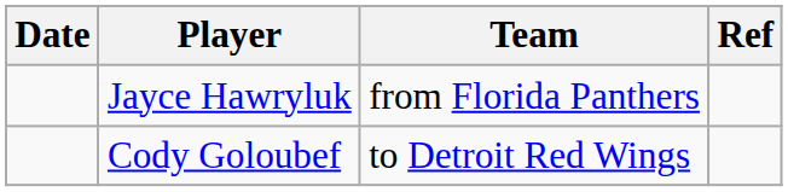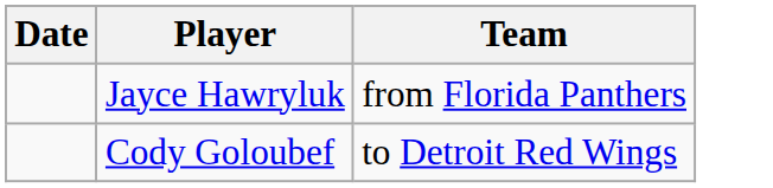 <table class="wikitable">
 <tr>
 <th>Date</th>
 <th>Player</th>
 <th>Team</th>
-<th>Ref</th>
 </tr>
 <tr>
 <td></td>
 <td><a href='#'>Jayce Hawryluk</a></td>
 <td>from <a href='#'>Florida Panthers</a></td>
-<td></td>
 </tr>
 <tr>
 <td></td>
 <td><a href='#'>Cody Goloubef</a></td>
 <td>to <a href='#'>Detroit Red Wings</a></td>
-<td></td>
 </tr>
 </table>
